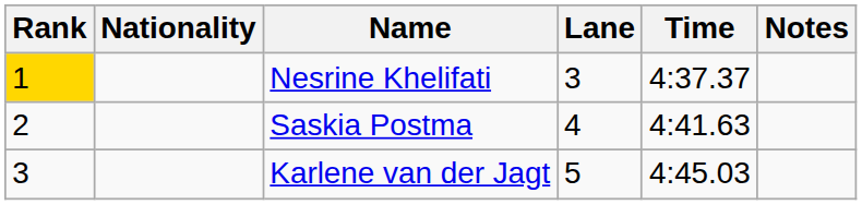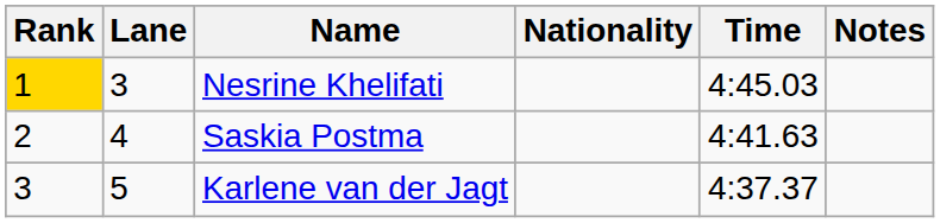 <table class="wikitable">
 <tr>
 <th>Rank</th>
+<th>Lane</th>
+<th>Name</th>
 <th>Nationality</th>
-<th>Name</th>
-<th>Lane</th>
 <th>Time</th>
 <th>Notes</th>
 </tr>
 <tr>
 <td style="background: gold;">1</td>
+<td>3</td>
+<td><a href='#'>Nesrine Khelifati</a></td>
 <td></td>
-<td><a href='#'>Nesrine Khelifati</a></td>
-<td>3</td>
-<td>4:37.37</td>
+<td>4:45.03</td>
 <td></td>
 </tr>
 <tr>
 <td>2</td>
+<td>4</td>
+<td><a href='#'>Saskia Postma</a></td>
 <td></td>
-<td><a href='#'>Saskia Postma</a></td>
-<td>4</td>
 <td>4:41.63</td>
 <td></td>
 </tr>
 <tr>
 <td>3</td>
+<td>5</td>
+<td><a href='#'>Karlene van der Jagt</a></td>
 <td></td>
-<td><a href='#'>Karlene van der Jagt</a></td>
-<td>5</td>
-<td>4:45.03</td>
+<td>4:37.37</td>
 <td></td>
 </tr>
 </table>
